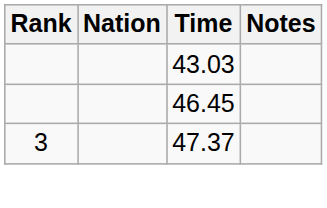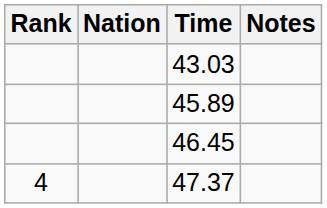 <table class="wikitable sortable" style="text-align:center">
 <tr>
 <th>Rank</th>
 <th>Nation</th>
 <th>Time</th>
 <th>Notes</th>
 </tr>
 <tr>
 <td></td>
 <td align=left></td>
 <td>43.03</td>
 <td></td>
 </tr>
 <tr>
 <td></td>
 <td align=left></td>
+<td>45.89</td>
+<td></td>
+</tr>
+<tr>
+<td></td>
+<td align=left></td>
 <td>46.45</td>
 <td></td>
 </tr>
 <tr>
-<td>3</td>
+<td>4</td>
 <td align=left></td>
 <td>47.37</td>
 <td></td>
 </tr>
 </table>
